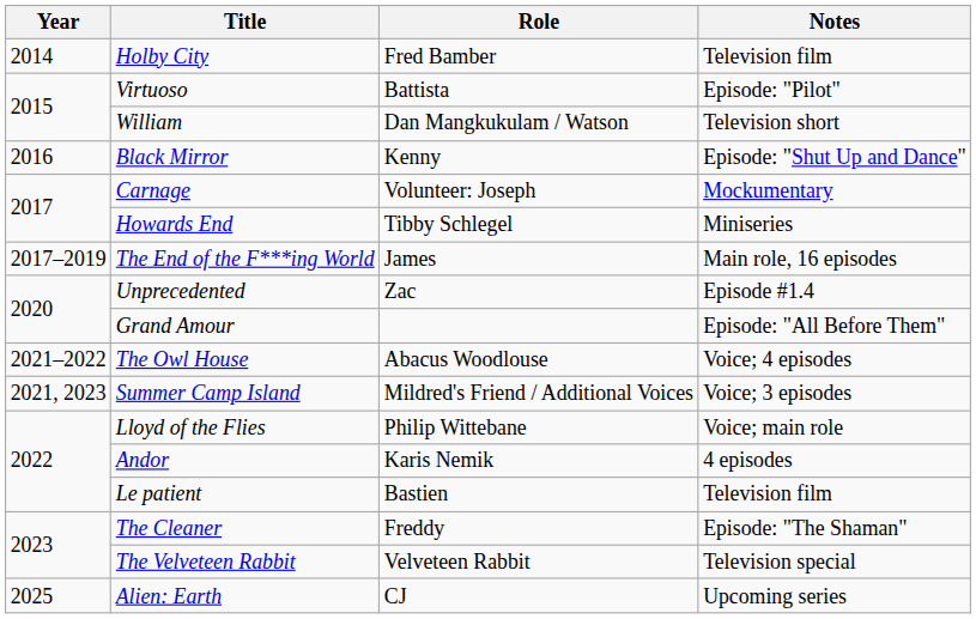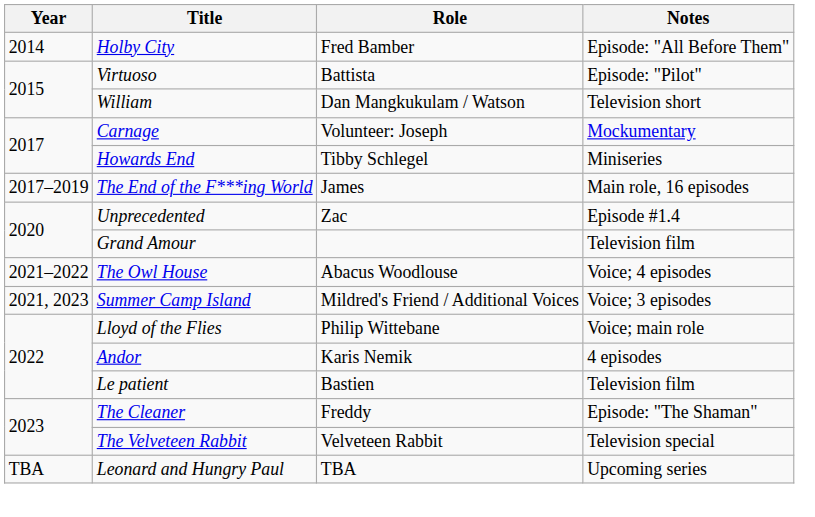 <table class="wikitable sortable">
 <tr>
 <th>Year</th>
 <th>Title</th>
 <th>Role</th>
 <th class="unsortable">Notes</th>
 </tr>
 <tr>
 <td>2014</td>
 <td><em><a href='#'>Holby City</a></em></td>
 <td>Fred Bamber</td>
-<td>Television film</td>
+<td>Episode: "All Before Them"</td>
 </tr>
 <tr>
 <td rowspan="2">2015</td>
 <td><em>Virtuoso</em></td>
 <td>Battista</td>
 <td>Episode: "Pilot"</td>
 </tr>
 <tr>
 <td><em>William</em></td>
 <td>Dan Mangkukulam / Watson</td>
 <td>Television short</td>
-</tr>
-<tr>
-<td>2016</td>
-<td><em><a href='#'>Black Mirror</a></em></td>
-<td>Kenny</td>
-<td>Episode: "<a href='#'>Shut Up and Dance</a>"</td>
 </tr>
 <tr>
 <td rowspan="2">2017</td>
 <td><em><a href='#'>Carnage</a></em></td>
 <td>Volunteer: Joseph</td>
 <td><a href='#'>Mockumentary</a></td>
 </tr>
 <tr>
 <td><em><a href='#'>Howards End</a></em></td>
 <td>Tibby Schlegel</td>
 <td>Miniseries</td>
 </tr>
 <tr>
 <td>2017–2019</td>
 <td><em><a href='#'>The End of the F***ing World</a></em></td>
 <td>James</td>
 <td>Main role, 16 episodes</td>
 </tr>
 <tr>
 <td rowspan="2">2020</td>
 <td><em>Unprecedented</em></td>
 <td>Zac</td>
 <td>Episode #1.4</td>
 </tr>
 <tr>
 <td><em>Grand Amour</em></td>
 <td></td>
-<td>Episode: "All Before Them"</td>
+<td>Television film</td>
 </tr>
 <tr>
 <td>2021–2022</td>
 <td><em><a href='#'>The Owl House</a></em></td>
 <td>Abacus Woodlouse</td>
 <td>Voice; 4 episodes</td>
 </tr>
 <tr>
 <td>2021, 2023</td>
 <td><em><a href='#'>Summer Camp Island</a></em></td>
 <td>Mildred's Friend / Additional Voices</td>
 <td>Voice; 3 episodes</td>
 </tr>
 <tr>
 <td rowspan="3">2022</td>
 <td><em>Lloyd of the Flies</em></td>
 <td>Philip Wittebane</td>
 <td>Voice; main role</td>
 </tr>
 <tr>
 <td><em><a href='#'>Andor</a></em></td>
 <td>Karis Nemik</td>
 <td>4 episodes</td>
 </tr>
 <tr>
 <td><em>Le patient</em></td>
 <td>Bastien</td>
 <td>Television film</td>
 </tr>
 <tr>
 <td rowspan="2">2023</td>
 <td><em><a href='#'>The Cleaner</a></em></td>
 <td>Freddy</td>
 <td>Episode: "The Shaman"</td>
 </tr>
 <tr>
 <td><em><a href='#'>The Velveteen Rabbit</a></em></td>
 <td>Velveteen Rabbit</td>
 <td>Television special</td>
 </tr>
 <tr>
-<td>2025</td>
-<td><em><a href='#'>Alien: Earth</a></em></td>
-<td>CJ</td>
+<td>TBA</td>
+<td><em>Leonard and Hungry Paul</em></td>
+<td>TBA</td>
 <td>Upcoming series</td>
 </tr>
 </table>
